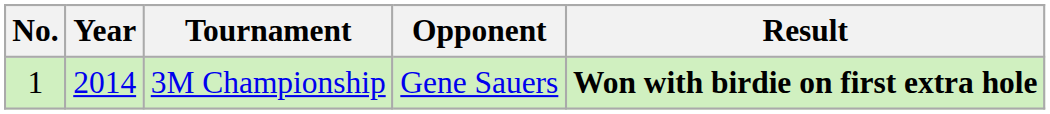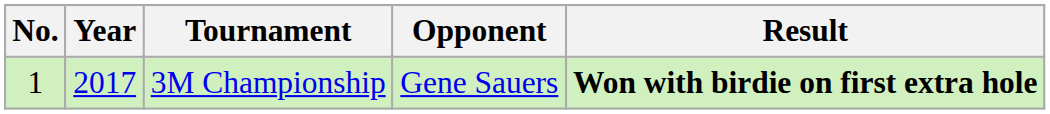 <table class="wikitable" style="font-size:95%;">
 <tr>
 <th>No.</th>
 <th>Year</th>
 <th>Tournament</th>
 <th>Opponent</th>
 <th>Result</th>
 </tr>
 <tr style="background:#D0F0C0;">
 <td align=center>1</td>
-<td><a href='#'>2014</a></td>
+<td><a href='#'>2017</a></td>
 <td><a href='#'>3M Championship</a></td>
 <td> <a href='#'>Gene Sauers</a></td>
 <td><strong>Won with birdie on first extra hole</strong></td>
 </tr>
 </table>
